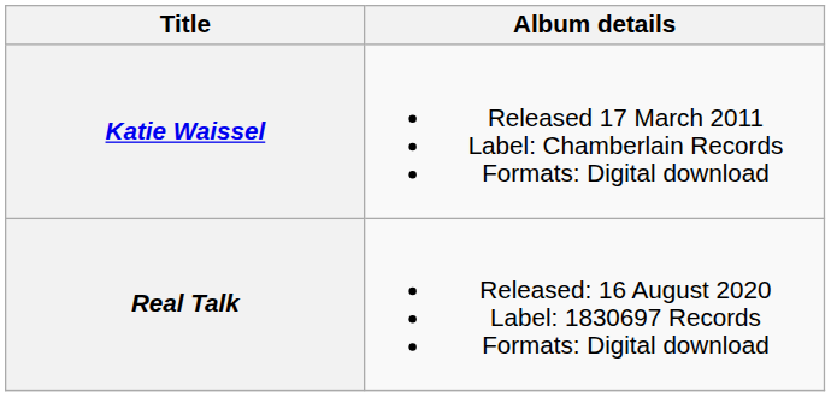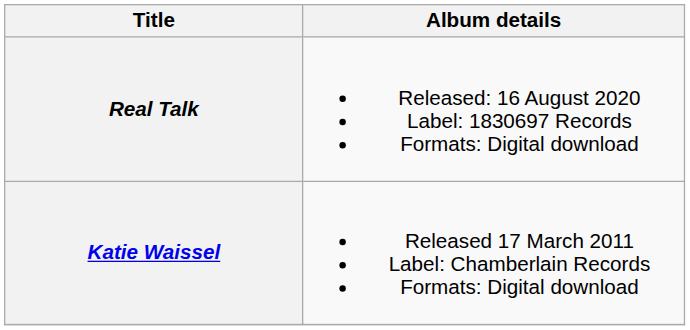 <table class="wikitable plainrowheaders" style="text-align:center;">
 <tr>
 <th scope="col" style="width:14em;">Title</th>
 <th scope="col" style="width:18em;">Album details</th>
 </tr>
 <tr>
+<th scope="row"><em>Real Talk</em></th>
+<td><br><ul><li>Released: 16 August 2020</li><li>Label: 1830697 Records</li><li>Formats: Digital download</li></ul></td>
+</tr>
+<tr>
 <th scope="row"><em><a href='#'>Katie Waissel</a></em></th>
 <td><br><ul><li>Released 17 March 2011</li><li>Label: Chamberlain Records</li><li>Formats: Digital download</li></ul></td>
 </tr>
 <tr>
-<th scope="row"><em>Real Talk</em></th>
-<td><br><ul><li>Released: 16 August 2020</li><li>Label: 1830697 Records</li><li>Formats: Digital download</li></ul></td>
-</tr>
-<tr>
 </tr>
 </table>
